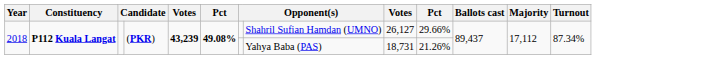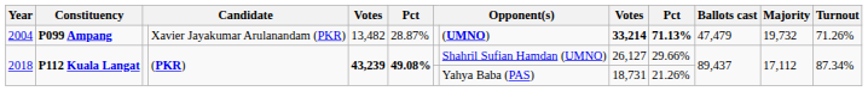 <table class="wikitable" style="margin:0.5em ; font-size:95%">
 <tr>
 <th>Year</th>
 <th>Constituency</th>
 <th colspan=2>Candidate</th>
 <th>Votes</th>
 <th>Pct</th>
 <th colspan=2>Opponent(s)</th>
 <th>Votes</th>
 <th>Pct</th>
 <th>Ballots cast</th>
 <th>Majority</th>
 <th>Turnout</th>
+</tr>
+<tr>
+<td><a href='#'>2004</a></td>
+<td><strong>P099 <a href='#'>Ampang</a></strong></td>
+<td></td>
+<td>Xavier Jayakumar Arulanandam (<a href='#'>PKR</a>)</td>
+<td align=right>13,482</td>
+<td>28.87%</td>
+<td></td>
+<td> (<a href='#'><strong>UMNO</strong></a>)</td>
+<td align=right><strong>33,214</strong></td>
+<td><strong>71.13%</strong></td>
+<td>47,479</td>
+<td>19,732</td>
+<td>71.26%</td>
 </tr>
 <tr>
 <td rowspan=2><a href='#'>2018</a></td>
 <td rowspan=2><strong>P112 <a href='#'>Kuala Langat</a></strong></td>
 <td rowspan=2 ></td>
 <td rowspan=2> (<a href='#'><strong>PKR</strong></a>)</td>
 <td rowspan=2 align=right><strong>43,239</strong></td>
 <td rowspan=2><strong>49.08%</strong></td>
 <td></td>
 <td><a href='#'>Shahril Sufian Hamdan</a> (<a href='#'>UMNO</a>)</td>
 <td align=right>26,127</td>
 <td>29.66%</td>
 <td rowspan=2>89,437</td>
 <td rowspan=2>17,112</td>
 <td rowspan=2>87.34%</td>
 </tr>
 <tr>
 <td></td>
 <td>Yahya Baba (<a href='#'>PAS</a>)</td>
 <td align=right>18,731</td>
 <td>21.26%</td>
 </tr>
 </table>
